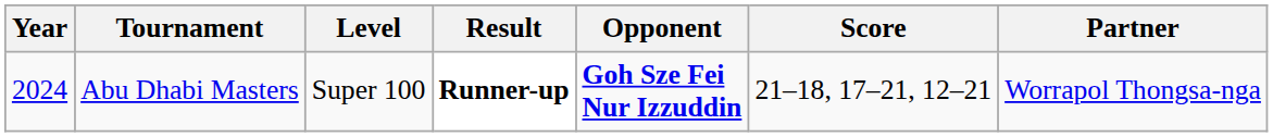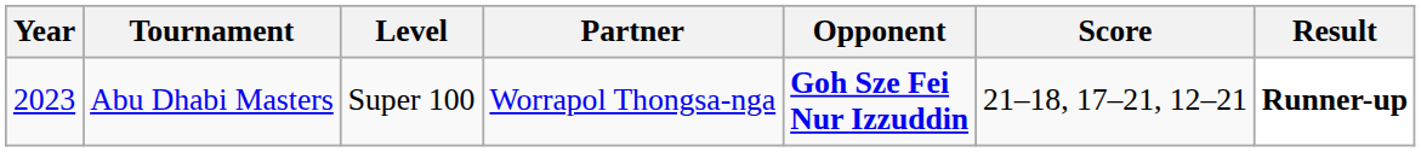 <table class="sortable wikitable" style="font-size: 90%;">
 <tr>
 <th>Year</th>
 <th>Tournament</th>
 <th>Level</th>
-<th>Result</th>
+<th>Partner</th>
 <th>Opponent</th>
 <th>Score</th>
-<th>Partner</th>
+<th>Result</th>
 </tr>
 <tr>
-<td align="center"><a href='#'>2024</a></td>
+<td align="center"><a href='#'>2023</a></td>
 <td align="left"><a href='#'>Abu Dhabi Masters</a></td>
 <td align="left">Super 100</td>
-<td style="text-align:left; background:white"> <strong>Runner-up</strong></td>
+<td align="left"> <a href='#'>Worrapol Thongsa-nga</a></td>
 <td align="left"><strong> <a href='#'>Goh Sze Fei</a><br> <a href='#'>Nur Izzuddin</a></strong></td>
 <td align="left">21–18, 17–21, 12–21</td>
-<td align="left"> <a href='#'>Worrapol Thongsa-nga</a></td>
+<td style="text-align:left; background:white"> <strong>Runner-up</strong></td>
 </tr>
 </table>
